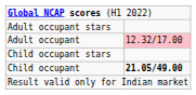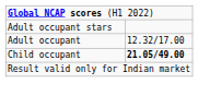 <table class="wikitable" align="right">
 <tr>
 <td colspan="2"><strong><a href='#'>Global NCAP</a> scores</strong> (H1 2022)</td>
 </tr>
 <tr>
 <td>Adult occupant stars</td>
 <td></td>
 </tr>
 <tr>
 <td>Adult occupant</td>
-<td style="background: pink;">12.32/17.00</td>
-</tr>
-<tr>
-<td>Child occupant stars</td>
-<td></td>
+<td>12.32/17.00</td>
 </tr>
 <tr>
 <td>Child occupant</td>
 <td><strong>21.05/49.00</strong></td>
 </tr>
 <tr>
 <td colspan="2">Result valid only for Indian market</td>
 </tr>
 </table>
